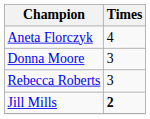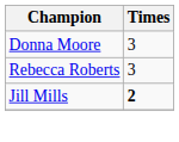 <table class="wikitable">
 <tr>
 <th>Champion</th>
 <th>Times</th>
-</tr>
-<tr>
-<td> <a href='#'>Aneta Florczyk</a></td>
-<td>4</td>
 </tr>
 <tr>
 <td> <a href='#'>Donna Moore</a></td>
 <td>3</td>
 </tr>
 <tr>
 <td> <a href='#'>Rebecca Roberts</a></td>
 <td>3</td>
 </tr>
 <tr>
 <td> <a href='#'>Jill Mills</a></td>
 <td><strong>2</strong></td>
 </tr>
 <tr>
 </tr>
 </table>
